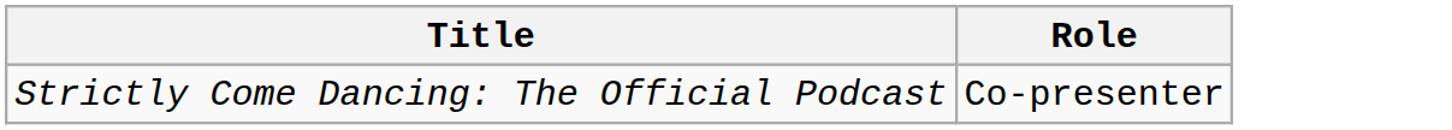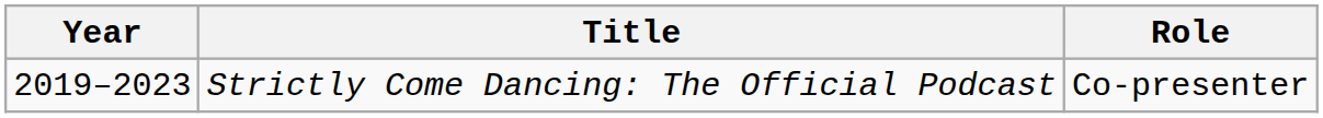 <table class="wikitable">
 <tr>
+<th>Year</th>
 <th>Title</th>
 <th>Role</th>
 </tr>
 <tr>
+<td>2019–2023</td>
 <td><em>Strictly Come Dancing: The Official Podcast</em></td>
 <td>Co-presenter</td>
 </tr>
 </table>
